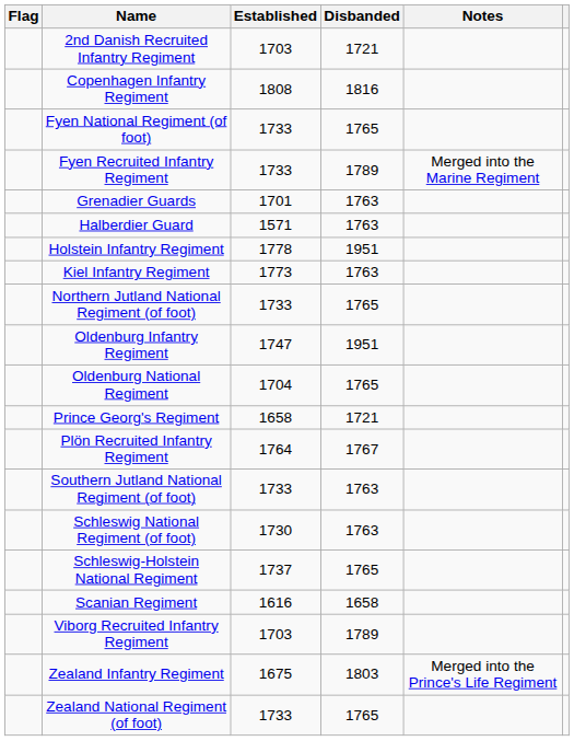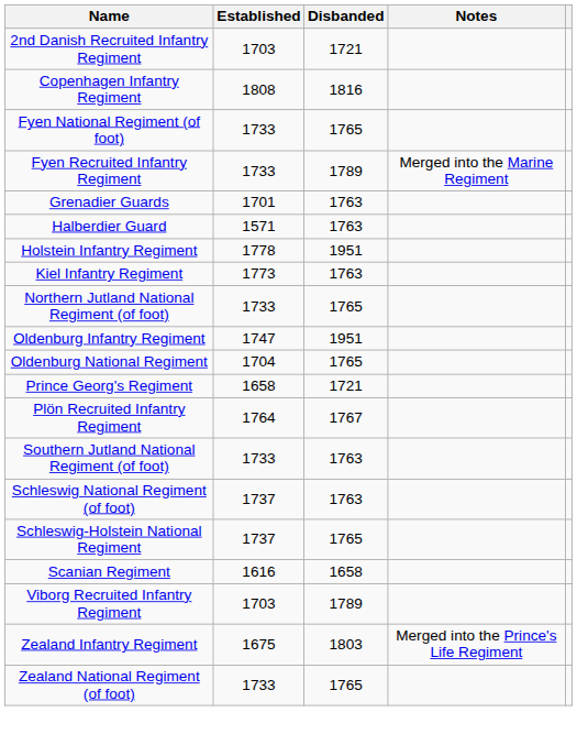 <table class="wikitable" style="text-align:center;">
 <tr>
-<th>Flag</th>
 <th>Name</th>
 <th>Established</th>
 <th>Disbanded</th>
 <th>Notes</th>
 <th></th>
 </tr>
 <tr>
-<td></td>
 <td><a href='#'>2nd Danish Recruited Infantry Regiment</a></td>
 <td>1703</td>
 <td>1721</td>
 <td></td>
 <td></td>
 </tr>
 <tr>
-<td></td>
 <td><a href='#'>Copenhagen Infantry Regiment</a></td>
 <td>1808</td>
 <td>1816</td>
 <td></td>
 <td></td>
 </tr>
 <tr>
-<td></td>
 <td><a href='#'>Fyen National Regiment (of foot)</a></td>
 <td>1733</td>
 <td>1765</td>
 <td></td>
 <td></td>
 </tr>
 <tr>
-<td></td>
 <td><a href='#'>Fyen Recruited Infantry Regiment</a></td>
 <td>1733</td>
 <td>1789</td>
 <td>Merged into the <a href='#'>Marine Regiment</a></td>
 <td></td>
 </tr>
 <tr>
-<td></td>
 <td><a href='#'>Grenadier Guards</a></td>
 <td>1701</td>
 <td>1763</td>
 <td></td>
 <td></td>
 </tr>
 <tr>
-<td></td>
 <td><a href='#'>Halberdier Guard</a></td>
 <td>1571</td>
 <td>1763</td>
 <td></td>
 <td></td>
 </tr>
 <tr>
-<td></td>
 <td><a href='#'>Holstein Infantry Regiment</a></td>
 <td>1778</td>
 <td>1951</td>
 <td></td>
 <td></td>
 </tr>
 <tr>
-<td></td>
 <td><a href='#'>Kiel Infantry Regiment</a></td>
 <td>1773</td>
 <td>1763</td>
 <td></td>
 <td></td>
 </tr>
 <tr>
-<td></td>
 <td><a href='#'>Northern Jutland National Regiment (of foot)</a></td>
 <td>1733</td>
 <td>1765</td>
 <td></td>
 <td></td>
 </tr>
 <tr>
-<td></td>
 <td><a href='#'>Oldenburg Infantry Regiment</a></td>
 <td>1747</td>
 <td>1951</td>
 <td></td>
 <td></td>
 </tr>
 <tr>
-<td></td>
 <td><a href='#'>Oldenburg National Regiment</a></td>
 <td>1704</td>
 <td>1765</td>
 <td></td>
 <td></td>
 </tr>
 <tr>
-<td></td>
 <td><a href='#'>Prince Georg's Regiment</a></td>
 <td>1658</td>
 <td>1721</td>
 <td></td>
 <td></td>
 </tr>
 <tr>
-<td></td>
 <td><a href='#'>Plön Recruited Infantry Regiment</a></td>
 <td>1764</td>
 <td>1767</td>
 <td></td>
 <td></td>
 </tr>
 <tr>
-<td></td>
 <td><a href='#'>Southern Jutland National Regiment (of foot)</a></td>
 <td>1733</td>
 <td>1763</td>
 <td></td>
 <td></td>
 </tr>
 <tr>
-<td></td>
 <td><a href='#'>Schleswig National Regiment (of foot)</a></td>
-<td>1730</td>
+<td>1737</td>
 <td>1763</td>
 <td></td>
 <td></td>
 </tr>
 <tr>
-<td></td>
 <td><a href='#'>Schleswig-Holstein National Regiment</a></td>
 <td>1737</td>
 <td>1765</td>
 <td></td>
 <td></td>
 </tr>
 <tr>
-<td></td>
 <td><a href='#'>Scanian Regiment</a></td>
 <td>1616</td>
 <td>1658</td>
 <td></td>
 <td></td>
 </tr>
 <tr>
-<td></td>
 <td><a href='#'>Viborg Recruited Infantry Regiment</a></td>
 <td>1703</td>
 <td>1789</td>
 <td></td>
 <td></td>
 </tr>
 <tr>
-<td></td>
 <td><a href='#'>Zealand Infantry Regiment</a></td>
 <td>1675</td>
 <td>1803</td>
 <td>Merged into the <a href='#'>Prince's Life Regiment</a></td>
 <td></td>
 </tr>
 <tr>
-<td></td>
 <td><a href='#'>Zealand National Regiment (of foot)</a></td>
 <td>1733</td>
 <td>1765</td>
 <td></td>
 <td></td>
 </tr>
 </table>
